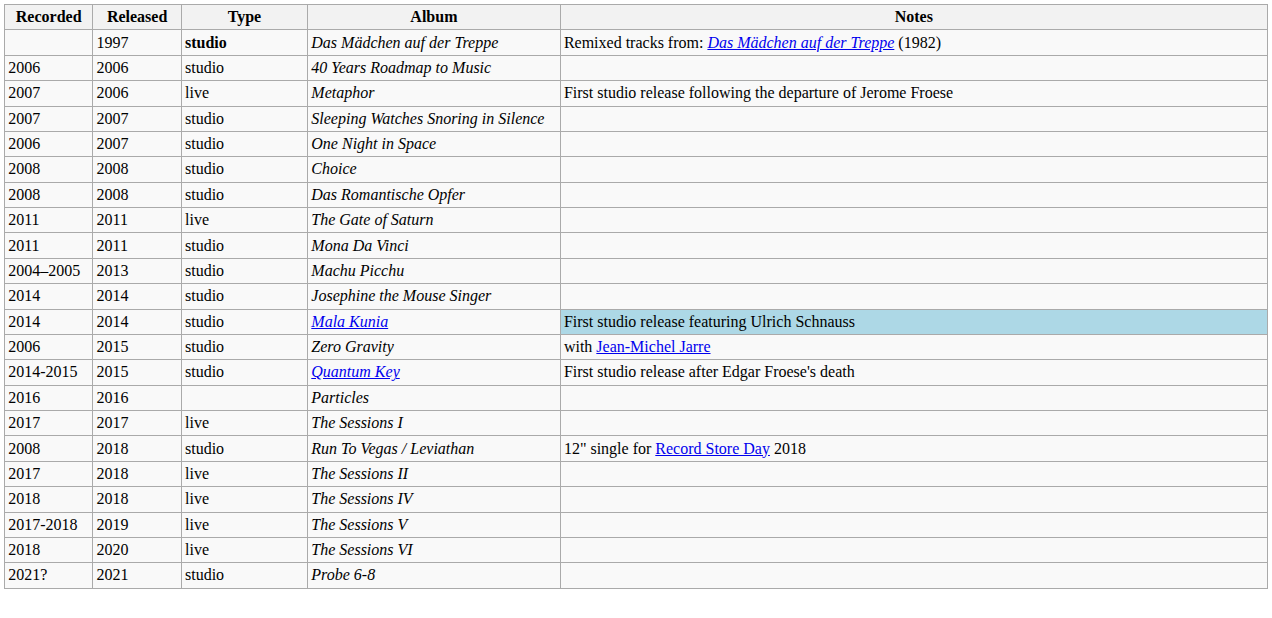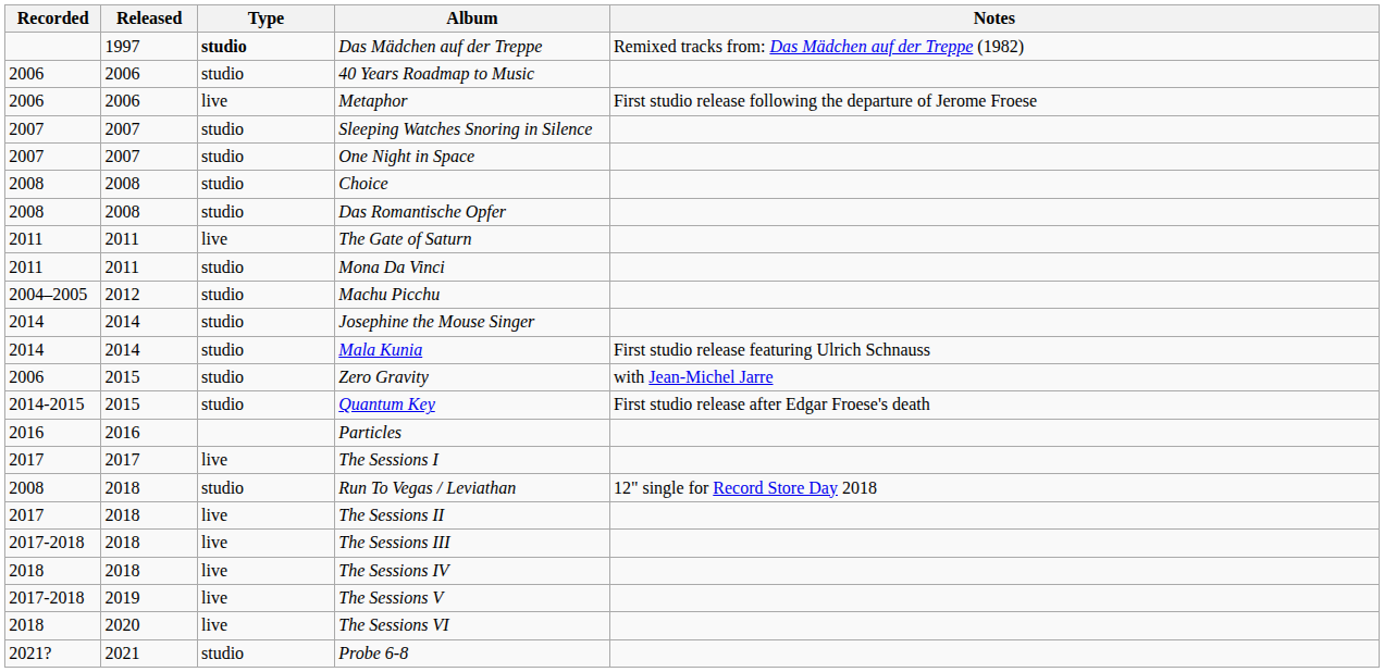 <table class="wikitable sortable" style="width:100%">
 <tr>
 <th style="width:7%">Recorded</th>
 <th style="width:7%">Released</th>
 <th style="width:10%">Type</th>
 <th style="width:20%">Album</th>
 <th>Notes</th>
 </tr>
 <tr>
 <td></td>
 <td>1997</td>
 <td><strong>studio</strong></td>
 <td><em>Das Mädchen auf der Treppe</em></td>
 <td>Remixed tracks from: <em><a href='#'>Das Mädchen auf der Treppe</a></em> (1982)</td>
 </tr>
 <tr>
 <td>2006</td>
 <td>2006</td>
 <td>studio</td>
 <td><em>40 Years Roadmap to Music</em></td>
 <td></td>
 </tr>
 <tr>
-<td>2007</td>
+<td>2006</td>
 <td>2006</td>
 <td>live</td>
 <td><em>Metaphor</em></td>
 <td>First studio release following the departure of Jerome Froese</td>
 </tr>
 <tr>
 <td>2007</td>
 <td>2007</td>
 <td>studio</td>
 <td><em>Sleeping Watches Snoring in Silence</em></td>
 <td></td>
 </tr>
 <tr>
-<td>2006</td>
+<td>2007</td>
 <td>2007</td>
 <td>studio</td>
 <td><em>One Night in Space</em></td>
 <td></td>
 </tr>
 <tr>
 <td>2008</td>
 <td>2008</td>
 <td>studio</td>
 <td><em>Choice</em></td>
 <td></td>
 </tr>
 <tr>
 <td>2008</td>
 <td>2008</td>
 <td>studio</td>
 <td><em>Das Romantische Opfer</em></td>
 <td></td>
 </tr>
 <tr>
 <td>2011</td>
 <td>2011</td>
 <td>live</td>
 <td><em>The Gate of Saturn</em></td>
 <td></td>
 </tr>
 <tr>
 <td>2011</td>
 <td>2011</td>
 <td>studio</td>
 <td><em>Mona Da Vinci</em></td>
 <td></td>
 </tr>
 <tr>
 <td>2004–2005</td>
-<td>2013</td>
+<td>2012</td>
 <td>studio</td>
 <td><em>Machu Picchu</em></td>
 <td></td>
 </tr>
 <tr>
 <td>2014</td>
 <td>2014</td>
 <td>studio</td>
 <td><em>Josephine the Mouse Singer</em></td>
 <td></td>
 </tr>
 <tr>
 <td>2014</td>
 <td>2014</td>
 <td>studio</td>
 <td><em><a href='#'>Mala Kunia</a></em></td>
-<td style="background: lightblue;">First studio release featuring Ulrich Schnauss</td>
+<td>First studio release featuring Ulrich Schnauss</td>
 </tr>
 <tr>
 <td>2006</td>
 <td>2015</td>
 <td>studio</td>
 <td><em>Zero Gravity</em></td>
 <td>with <a href='#'>Jean-Michel Jarre</a></td>
 </tr>
 <tr>
 <td>2014-2015</td>
 <td>2015</td>
 <td>studio</td>
 <td><em><a href='#'>Quantum Key</a></em></td>
 <td>First studio release after Edgar Froese's death</td>
 </tr>
 <tr>
 <td>2016</td>
 <td>2016</td>
 <td></td>
 <td><em>Particles</em></td>
 <td></td>
 </tr>
 <tr>
 <td>2017</td>
 <td>2017</td>
 <td>live</td>
 <td><em>The Sessions I</em></td>
 <td></td>
 </tr>
 <tr>
 <td>2008</td>
 <td>2018</td>
 <td>studio</td>
 <td><em>Run To Vegas / Leviathan</em></td>
 <td>12" single for <a href='#'>Record Store Day</a> 2018</td>
 </tr>
 <tr>
 <td>2017</td>
 <td>2018</td>
 <td>live</td>
 <td><em>The Sessions II</em></td>
 <td></td>
 </tr>
 <tr>
+<td>2017-2018</td>
+<td>2018</td>
+<td>live</td>
+<td><em>The Sessions III</em></td>
+<td></td>
+</tr>
+<tr>
 <td>2018</td>
 <td>2018</td>
 <td>live</td>
 <td><em>The Sessions IV</em></td>
 <td></td>
 </tr>
 <tr>
 <td>2017-2018</td>
 <td>2019</td>
 <td>live</td>
 <td><em>The Sessions V</em></td>
 <td></td>
 </tr>
 <tr>
 <td>2018</td>
 <td>2020</td>
 <td>live</td>
 <td><em>The Sessions VI</em></td>
 <td></td>
 </tr>
 <tr>
 <td>2021?</td>
 <td>2021</td>
 <td>studio</td>
 <td><em>Probe 6-8</em></td>
 <td><br></td>
 </tr>
 </table>
